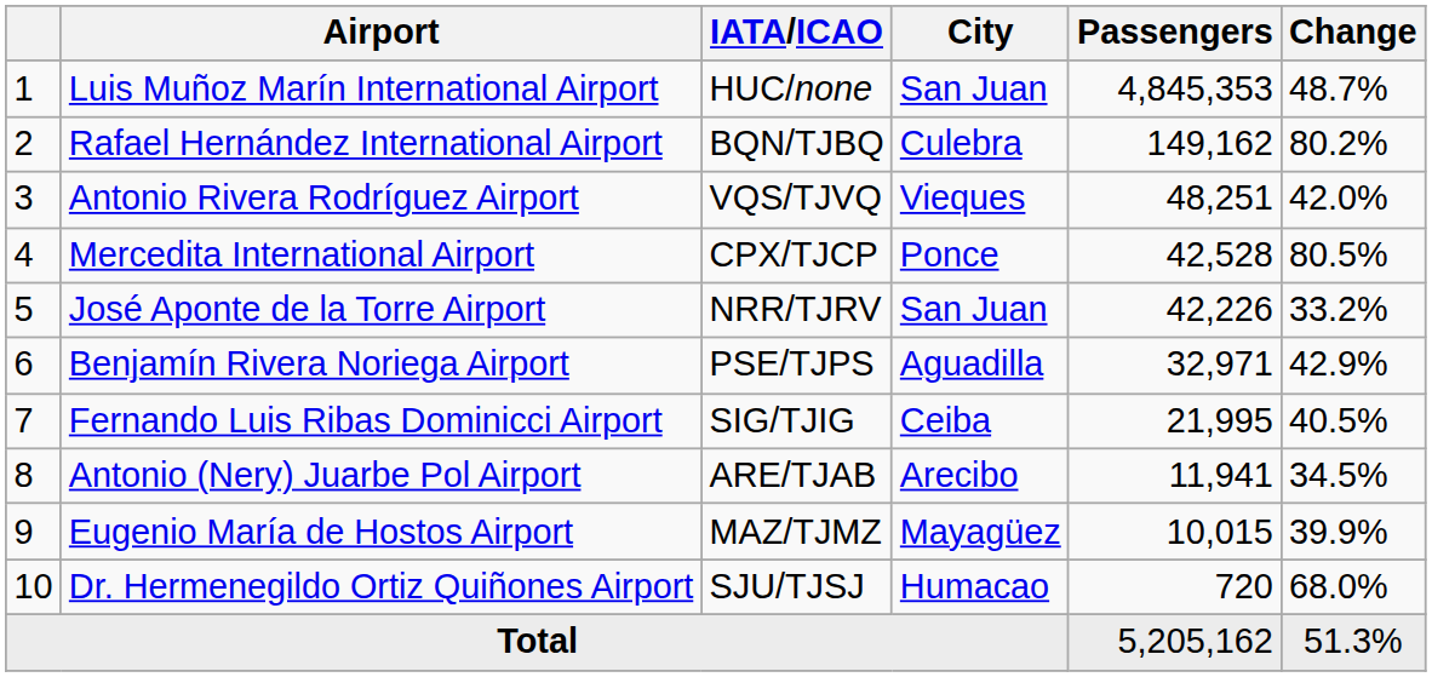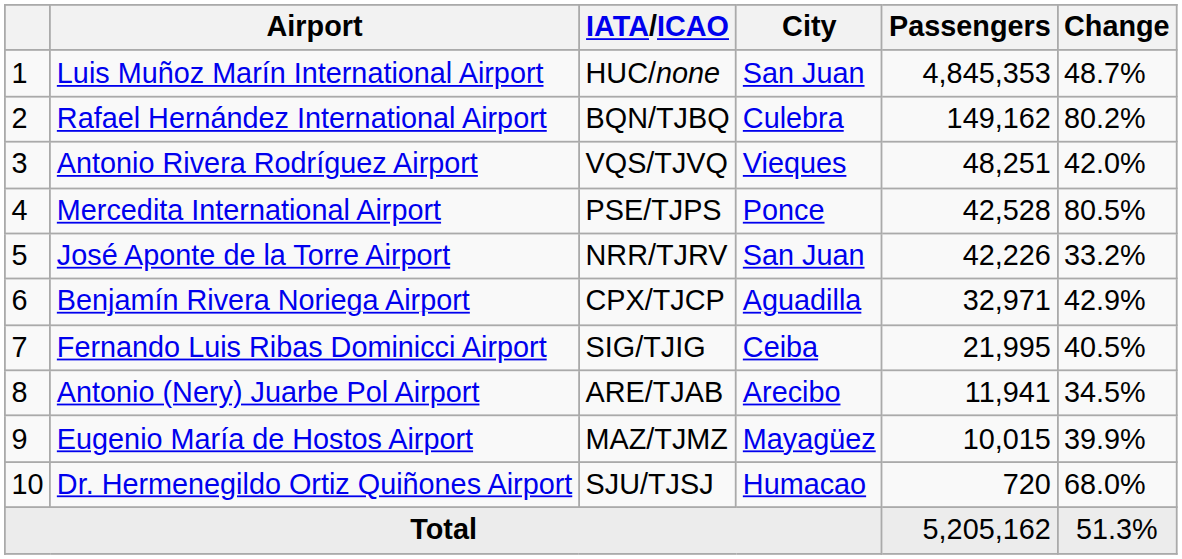 <table class="wikitable sortable">
 <tr>
 <th></th>
 <th>Airport</th>
 <th><a href='#'>IATA</a>/<a href='#'>ICAO</a></th>
 <th>City</th>
 <th>Passengers</th>
 <th>Change</th>
 </tr>
 <tr>
 <td>1</td>
 <td><a href='#'>Luis Muñoz Marín International Airport</a></td>
 <td>HUC/<em>none</em></td>
 <td><a href='#'>San Juan</a></td>
 <td align="right">4,845,353</td>
 <td> 48.7%</td>
 </tr>
 <tr>
 <td>2</td>
 <td><a href='#'>Rafael Hernández International Airport</a></td>
 <td>BQN/TJBQ</td>
 <td><a href='#'>Culebra</a></td>
 <td align="right">149,162</td>
 <td> 80.2%</td>
 </tr>
 <tr>
 <td>3</td>
 <td><a href='#'>Antonio Rivera Rodríguez Airport</a></td>
 <td>VQS/TJVQ</td>
 <td><a href='#'>Vieques</a></td>
 <td align="right">48,251</td>
 <td> 42.0%</td>
 </tr>
 <tr>
 <td>4</td>
 <td><a href='#'>Mercedita International Airport</a></td>
-<td>CPX/TJCP</td>
+<td>PSE/TJPS</td>
 <td><a href='#'>Ponce</a></td>
 <td align="right">42,528</td>
 <td> 80.5%</td>
 </tr>
 <tr>
 <td>5</td>
 <td><a href='#'>José Aponte de la Torre Airport</a></td>
 <td>NRR/TJRV</td>
 <td><a href='#'>San Juan</a></td>
 <td align="right">42,226</td>
 <td> 33.2%</td>
 </tr>
 <tr>
 <td>6</td>
 <td><a href='#'>Benjamín Rivera Noriega Airport</a></td>
-<td>PSE/TJPS</td>
+<td>CPX/TJCP</td>
 <td><a href='#'>Aguadilla</a></td>
 <td align="right">32,971</td>
 <td> 42.9%</td>
 </tr>
 <tr>
 <td>7</td>
 <td><a href='#'>Fernando Luis Ribas Dominicci Airport</a></td>
 <td>SIG/TJIG</td>
 <td><a href='#'>Ceiba</a></td>
 <td align="right">21,995</td>
 <td> 40.5%</td>
 </tr>
 <tr>
 <td>8</td>
 <td><a href='#'>Antonio (Nery) Juarbe Pol Airport</a></td>
 <td>ARE/TJAB</td>
 <td><a href='#'>Arecibo</a></td>
 <td align="right">11,941</td>
 <td> 34.5%</td>
 </tr>
 <tr>
 <td>9</td>
 <td><a href='#'>Eugenio María de Hostos Airport</a></td>
 <td>MAZ/TJMZ</td>
 <td><a href='#'>Mayagüez</a></td>
 <td align="right">10,015</td>
 <td> 39.9%</td>
 </tr>
 <tr>
 <td>10</td>
 <td><a href='#'>Dr. Hermenegildo Ortiz Quiñones Airport</a></td>
 <td>SJU/TJSJ</td>
 <td><a href='#'>Humacao</a></td>
 <td align="right">720</td>
 <td> 68.0%</td>
 </tr>
 <tr style="background-color:#ececec;">
 <td colspan=4 align="center"><strong>Total</strong></td>
 <td align="right">5,205,162</td>
 <td align="center"> 51.3%</td>
 </tr>
 </table>
